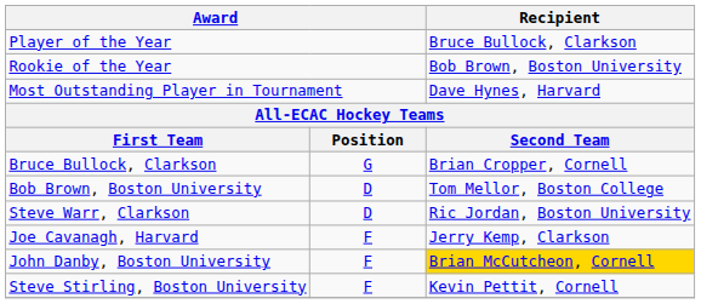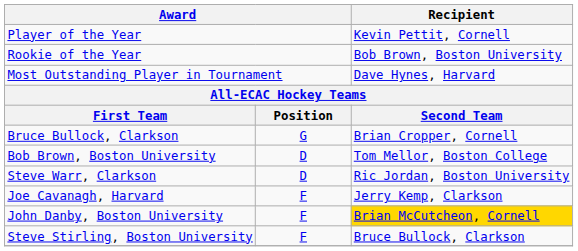 <table class="wikitable">
 <tr>
 <th colspan=2><a href='#'>Award</a></th>
 <th>Recipient</th>
 </tr>
 <tr>
 <td colspan=2><a href='#'>Player of the Year</a></td>
-<td><a href='#'>Bruce Bullock</a>, <a href='#'>Clarkson</a></td>
+<td><a href='#'>Kevin Pettit</a>, <a href='#'>Cornell</a></td>
 </tr>
 <tr>
 <td colspan=2><a href='#'>Rookie of the Year</a></td>
 <td><a href='#'>Bob Brown</a>, <a href='#'>Boston University</a></td>
 </tr>
 <tr>
 <td colspan=2><a href='#'>Most Outstanding Player in Tournament</a></td>
 <td><a href='#'>Dave Hynes</a>, <a href='#'>Harvard</a></td>
 </tr>
 <tr>
 <th colspan=3><a href='#'>All-ECAC Hockey Teams</a></th>
 </tr>
 <tr>
 <th><a href='#'>First Team</a></th>
 <th>  Position  </th>
 <th><a href='#'>Second Team</a></th>
 </tr>
 <tr>
 <td><a href='#'>Bruce Bullock</a>, <a href='#'>Clarkson</a></td>
 <td align=center><a href='#'>G</a></td>
 <td><a href='#'>Brian Cropper</a>, <a href='#'>Cornell</a></td>
 </tr>
 <tr>
 <td><a href='#'>Bob Brown</a>, <a href='#'>Boston University</a></td>
 <td align=center><a href='#'>D</a></td>
 <td><a href='#'>Tom Mellor</a>, <a href='#'>Boston College</a></td>
 </tr>
 <tr>
 <td><a href='#'>Steve Warr</a>, <a href='#'>Clarkson</a></td>
 <td align=center><a href='#'>D</a></td>
 <td><a href='#'>Ric Jordan</a>, <a href='#'>Boston University</a></td>
 </tr>
 <tr>
 <td><a href='#'>Joe Cavanagh</a>, <a href='#'>Harvard</a></td>
 <td align=center><a href='#'>F</a></td>
 <td><a href='#'>Jerry Kemp</a>, <a href='#'>Clarkson</a></td>
 </tr>
 <tr>
 <td><a href='#'>John Danby</a>, <a href='#'>Boston University</a></td>
 <td align=center><a href='#'>F</a></td>
 <td style="background: gold;"><a href='#'>Brian McCutcheon</a>, <a href='#'>Cornell</a></td>
 </tr>
 <tr>
 <td><a href='#'>Steve Stirling</a>, <a href='#'>Boston University</a></td>
 <td align=center><a href='#'>F</a></td>
-<td><a href='#'>Kevin Pettit</a>, <a href='#'>Cornell</a></td>
+<td><a href='#'>Bruce Bullock</a>, <a href='#'>Clarkson</a></td>
 </tr>
 <tr>
 </tr>
 </table>
